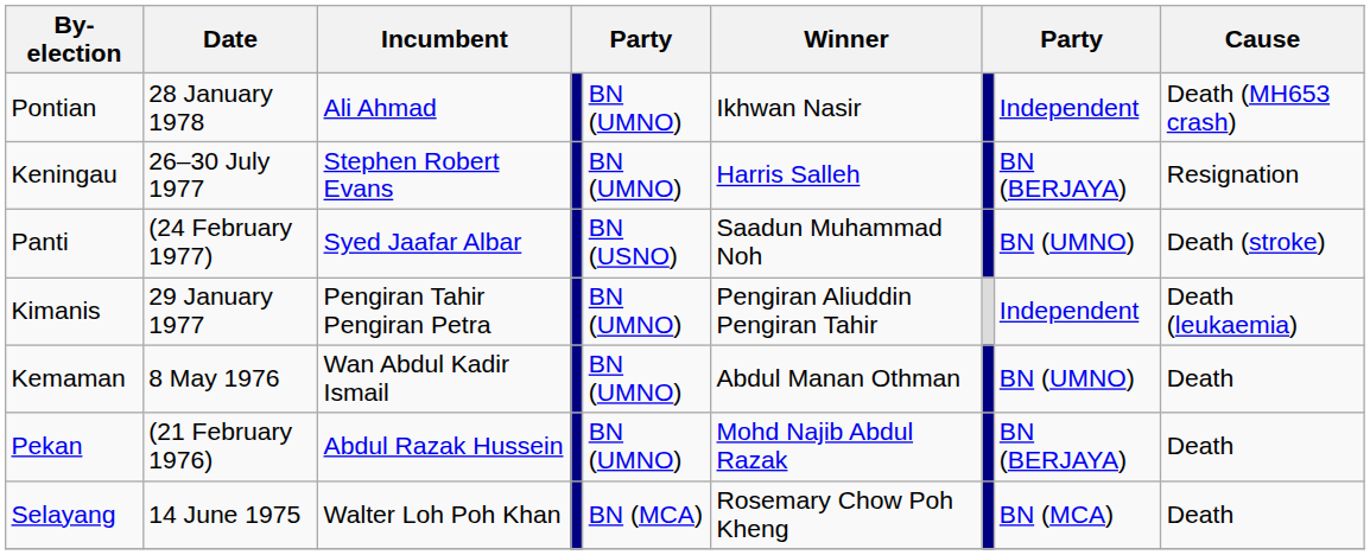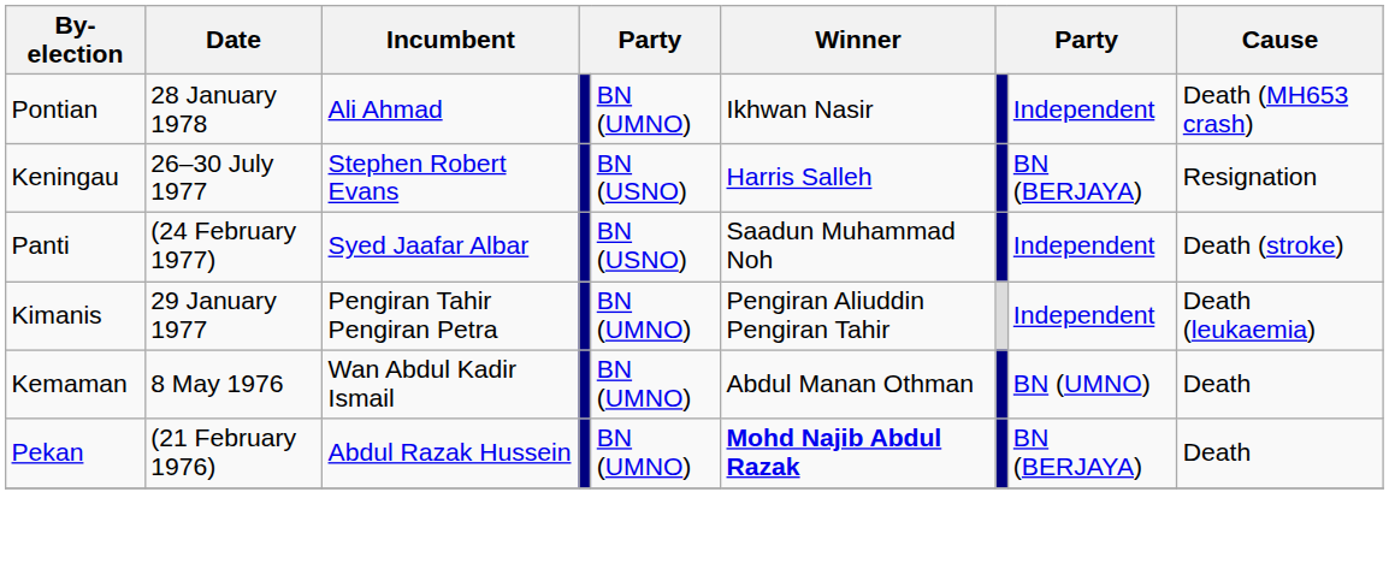 <table class="wikitable">
 <tr>
 <th>By-election</th>
 <th>Date</th>
 <th>Incumbent</th>
 <th colspan=2>Party</th>
 <th>Winner</th>
 <th colspan=2>Party</th>
 <th>Cause</th>
 </tr>
 <tr>
 <td>Pontian</td>
 <td>28 January 1978</td>
 <td><a href='#'>Ali Ahmad</a></td>
 <td bgcolor=#000080></td>
 <td><a href='#'>BN</a> (<a href='#'>UMNO</a>)</td>
 <td>Ikhwan Nasir</td>
 <td bgcolor=#000080></td>
 <td><a href='#'>Independent</a></td>
 <td>Death (<a href='#'>MH653</a> <a href='#'>crash</a>)</td>
 </tr>
 <tr>
 <td>Keningau</td>
 <td>26–30 July 1977</td>
 <td><a href='#'>Stephen Robert Evans</a></td>
 <td bgcolor=#000080></td>
-<td><a href='#'>BN</a> (<a href='#'>UMNO</a>)</td>
+<td><a href='#'>BN</a> (<a href='#'>USNO</a>)</td>
 <td><a href='#'>Harris Salleh</a></td>
 <td bgcolor=#000080></td>
 <td><a href='#'>BN</a> (<a href='#'>BERJAYA</a>)</td>
 <td>Resignation</td>
 </tr>
 <tr>
 <td>Panti</td>
 <td>(24 February 1977)</td>
 <td><a href='#'>Syed Jaafar Albar</a></td>
 <td bgcolor=#000080></td>
 <td><a href='#'>BN</a> (<a href='#'>USNO</a>)</td>
 <td>Saadun Muhammad Noh</td>
 <td bgcolor=#000080></td>
-<td><a href='#'>BN</a> (<a href='#'>UMNO</a>)</td>
+<td><a href='#'>Independent</a></td>
 <td>Death (<a href='#'>stroke</a>)</td>
 </tr>
 <tr>
 <td>Kimanis</td>
 <td>29 January 1977</td>
 <td>Pengiran Tahir Pengiran Petra</td>
 <td bgcolor=#000080></td>
 <td><a href='#'>BN</a> (<a href='#'>UMNO</a>)</td>
 <td>Pengiran Aliuddin Pengiran Tahir</td>
 <td bgcolor=#DCDCDC></td>
 <td><a href='#'>Independent</a></td>
 <td>Death (<a href='#'>leukaemia</a>)</td>
 </tr>
 <tr>
 <td>Kemaman</td>
 <td>8 May 1976</td>
 <td>Wan Abdul Kadir Ismail</td>
 <td bgcolor=#000080></td>
 <td><a href='#'>BN</a> (<a href='#'>UMNO</a>)</td>
 <td>Abdul Manan Othman</td>
 <td bgcolor=#000080></td>
 <td><a href='#'>BN</a> (<a href='#'>UMNO</a>)</td>
 <td>Death</td>
 </tr>
 <tr>
 <td><a href='#'>Pekan</a></td>
 <td>(21 February 1976)</td>
 <td><a href='#'>Abdul Razak Hussein</a></td>
 <td bgcolor=#000080></td>
 <td><a href='#'>BN</a> (<a href='#'>UMNO</a>)</td>
-<td><a href='#'>Mohd Najib Abdul Razak</a></td>
+<td><strong><a href='#'>Mohd Najib Abdul Razak</a></strong></td>
 <td bgcolor=#000080></td>
 <td><a href='#'>BN</a> (<a href='#'>BERJAYA</a>)</td>
 <td>Death</td>
 </tr>
 <tr>
-<td><a href='#'>Selayang</a></td>
-<td>14 June 1975</td>
-<td>Walter Loh Poh Khan</td>
-<td bgcolor=#000080></td>
-<td><a href='#'>BN</a> (<a href='#'>MCA</a>)</td>
-<td>Rosemary Chow Poh Kheng</td>
-<td bgcolor=#000080></td>
-<td><a href='#'>BN</a> (<a href='#'>MCA</a>)</td>
-<td>Death</td>
-</tr>
-<tr>
 </tr>
 </table>
